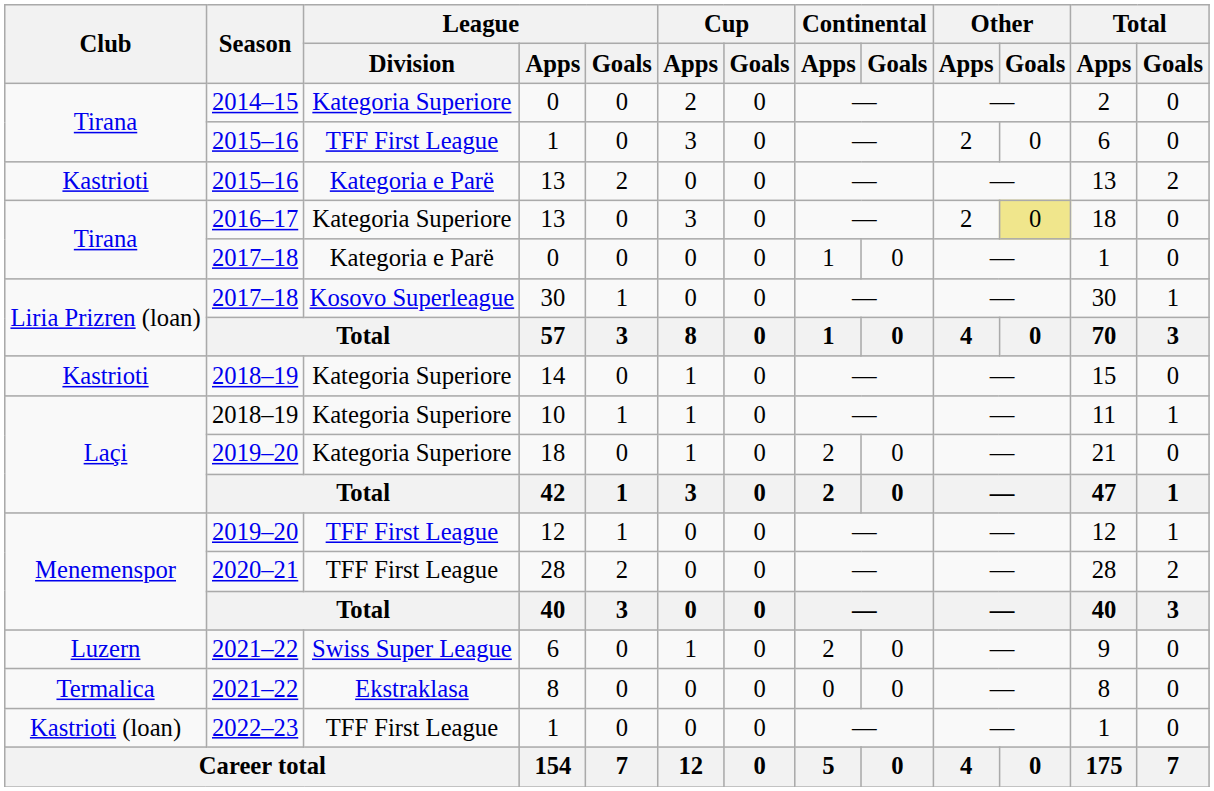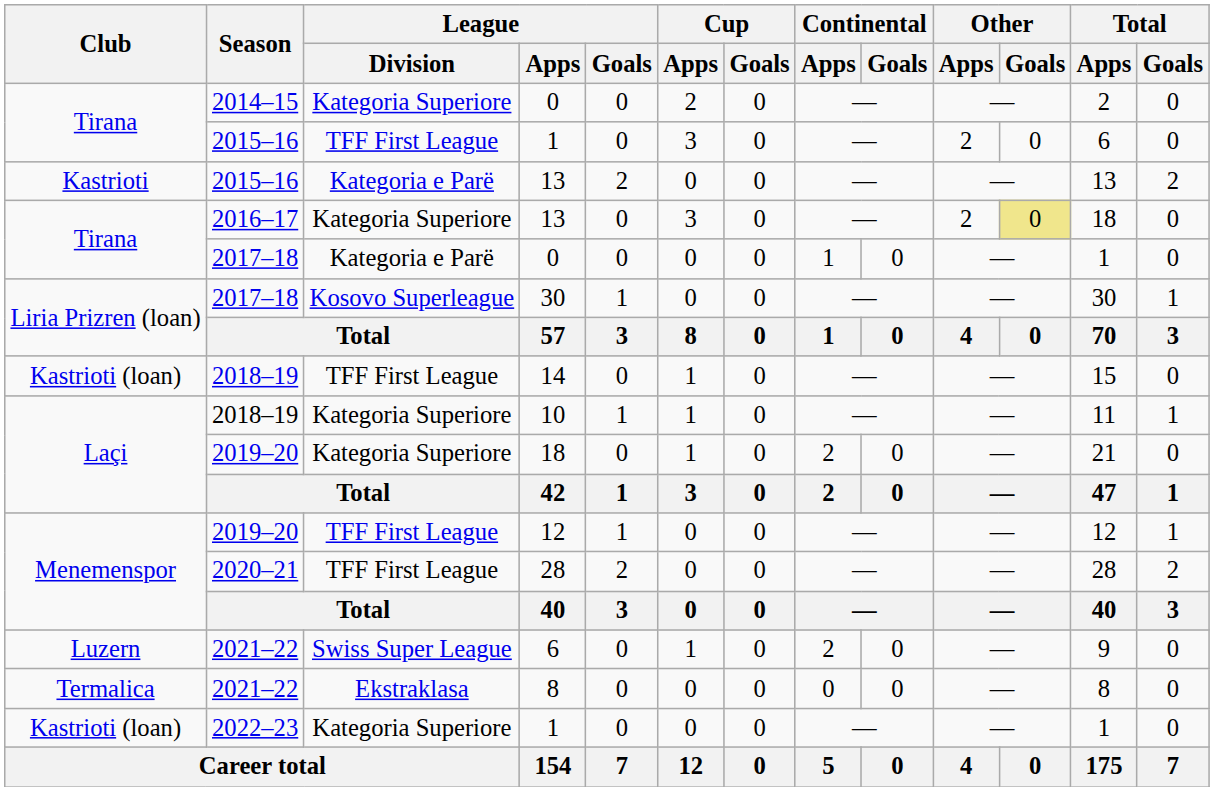 <table class="wikitable" style="text-align:center">
 <tr>
 <th rowspan="2">Club</th>
 <th rowspan="2">Season</th>
 <th colspan="3">League</th>
 <th colspan="2">Cup</th>
 <th colspan="2">Continental</th>
 <th colspan="2">Other</th>
 <th colspan="2">Total</th>
 </tr>
 <tr>
 <th>Division</th>
 <th>Apps</th>
 <th>Goals</th>
 <th>Apps</th>
 <th>Goals</th>
 <th>Apps</th>
 <th>Goals</th>
 <th>Apps</th>
 <th>Goals</th>
 <th>Apps</th>
 <th>Goals</th>
 </tr>
 <tr>
 <td rowspan="2"><a href='#'>Tirana</a></td>
 <td><a href='#'>2014–15</a></td>
 <td><a href='#'>Kategoria Superiore</a></td>
 <td>0</td>
 <td>0</td>
 <td>2</td>
 <td>0</td>
 <td colspan="2">—</td>
 <td colspan="2">—</td>
 <td>2</td>
 <td>0</td>
 </tr>
 <tr>
 <td><a href='#'>2015–16</a></td>
 <td><a href='#'>TFF First League</a></td>
 <td>1</td>
 <td>0</td>
 <td>3</td>
 <td>0</td>
 <td colspan="2">—</td>
 <td>2</td>
 <td>0</td>
 <td>6</td>
 <td>0</td>
 </tr>
 <tr>
 <td><a href='#'>Kastrioti</a></td>
 <td><a href='#'>2015–16</a></td>
 <td><a href='#'>Kategoria e Parë</a></td>
 <td>13</td>
 <td>2</td>
 <td>0</td>
 <td>0</td>
 <td colspan="2">—</td>
 <td colspan="2">—</td>
 <td>13</td>
 <td>2</td>
 </tr>
 <tr>
 <td rowspan="2"><a href='#'>Tirana</a></td>
 <td><a href='#'>2016–17</a></td>
 <td>Kategoria Superiore</td>
 <td>13</td>
 <td>0</td>
 <td>3</td>
 <td>0</td>
 <td colspan="2">—</td>
 <td>2</td>
 <td style="background: khaki;">0</td>
 <td>18</td>
 <td>0</td>
 </tr>
 <tr>
 <td><a href='#'>2017–18</a></td>
 <td>Kategoria e Parë</td>
 <td>0</td>
 <td>0</td>
 <td>0</td>
 <td>0</td>
 <td>1</td>
 <td>0</td>
 <td colspan="2">—</td>
 <td>1</td>
 <td>0</td>
 </tr>
 <tr>
 <td rowspan="2"><a href='#'>Liria Prizren</a> (loan)</td>
 <td><a href='#'>2017–18</a></td>
 <td><a href='#'>Kosovo Superleague</a></td>
 <td>30</td>
 <td>1</td>
 <td>0</td>
 <td>0</td>
 <td colspan="2">—</td>
 <td colspan="2">—</td>
 <td>30</td>
 <td>1</td>
 </tr>
 <tr>
 <th colspan="2">Total</th>
 <th>57</th>
 <th>3</th>
 <th>8</th>
 <th>0</th>
 <th>1</th>
 <th>0</th>
 <th>4</th>
 <th>0</th>
 <th>70</th>
 <th>3</th>
 </tr>
 <tr>
-<td><a href='#'>Kastrioti</a></td>
+<td><a href='#'>Kastrioti</a> (loan)</td>
 <td><a href='#'>2018–19</a></td>
-<td>Kategoria Superiore</td>
+<td>TFF First League</td>
 <td>14</td>
 <td>0</td>
 <td>1</td>
 <td>0</td>
 <td colspan="2">—</td>
 <td colspan="2">—</td>
 <td>15</td>
 <td>0</td>
 </tr>
 <tr>
 <td rowspan="3"><a href='#'>Laçi</a></td>
 <td>2018–19</td>
 <td>Kategoria Superiore</td>
 <td>10</td>
 <td>1</td>
 <td>1</td>
 <td>0</td>
 <td colspan="2">—</td>
 <td colspan="2">—</td>
 <td>11</td>
 <td>1</td>
 </tr>
 <tr>
 <td><a href='#'>2019–20</a></td>
 <td>Kategoria Superiore</td>
 <td>18</td>
 <td>0</td>
 <td>1</td>
 <td>0</td>
 <td>2</td>
 <td>0</td>
 <td colspan="2">—</td>
 <td>21</td>
 <td>0</td>
 </tr>
 <tr>
 <th colspan="2">Total</th>
 <th>42</th>
 <th>1</th>
 <th>3</th>
 <th>0</th>
 <th>2</th>
 <th>0</th>
 <th colspan="2">—</th>
 <th>47</th>
 <th>1</th>
 </tr>
 <tr>
 <td rowspan="3"><a href='#'>Menemenspor</a></td>
 <td><a href='#'>2019–20</a></td>
 <td><a href='#'>TFF First League</a></td>
 <td>12</td>
 <td>1</td>
 <td>0</td>
 <td>0</td>
 <td colspan="2">—</td>
 <td colspan="2">—</td>
 <td>12</td>
 <td>1</td>
 </tr>
 <tr>
 <td><a href='#'>2020–21</a></td>
 <td>TFF First League</td>
 <td>28</td>
 <td>2</td>
 <td>0</td>
 <td>0</td>
 <td colspan="2">—</td>
 <td colspan="2">—</td>
 <td>28</td>
 <td>2</td>
 </tr>
 <tr>
 <th colspan="2">Total</th>
 <th>40</th>
 <th>3</th>
 <th>0</th>
 <th>0</th>
 <th colspan="2">—</th>
 <th colspan="2">—</th>
 <th>40</th>
 <th>3</th>
 </tr>
 <tr>
 <td><a href='#'>Luzern</a></td>
 <td><a href='#'>2021–22</a></td>
 <td><a href='#'>Swiss Super League</a></td>
 <td>6</td>
 <td>0</td>
 <td>1</td>
 <td>0</td>
 <td>2</td>
 <td>0</td>
 <td colspan="2">—</td>
 <td>9</td>
 <td>0</td>
 </tr>
 <tr>
 <td><a href='#'>Termalica</a></td>
 <td><a href='#'>2021–22</a></td>
 <td><a href='#'>Ekstraklasa</a></td>
 <td>8</td>
 <td>0</td>
 <td>0</td>
 <td>0</td>
 <td>0</td>
 <td>0</td>
 <td colspan="2">—</td>
 <td>8</td>
 <td>0</td>
 </tr>
 <tr>
 <td><a href='#'>Kastrioti</a> (loan)</td>
 <td><a href='#'>2022–23</a></td>
-<td>TFF First League</td>
+<td>Kategoria Superiore</td>
 <td>1</td>
 <td>0</td>
 <td>0</td>
 <td>0</td>
 <td colspan="2">—</td>
 <td colspan="2">—</td>
 <td>1</td>
 <td>0</td>
 </tr>
 <tr>
 <th colspan="3">Career total</th>
 <th>154</th>
 <th>7</th>
 <th>12</th>
 <th>0</th>
 <th>5</th>
 <th>0</th>
 <th>4</th>
 <th>0</th>
 <th>175</th>
 <th>7</th>
 </tr>
 </table>
